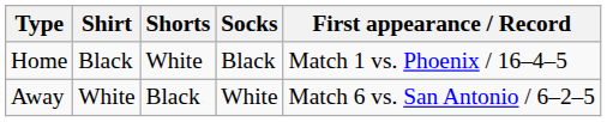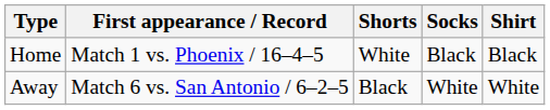 <table class="wikitable">
 <tr>
 <th>Type</th>
-<th>Shirt</th>
+<th>First appearance / Record</th>
 <th>Shorts</th>
 <th>Socks</th>
-<th>First appearance / Record</th>
+<th>Shirt</th>
 </tr>
 <tr>
 <td>Home</td>
-<td>Black</td>
+<td>Match 1 vs. <a href='#'>Phoenix</a> / 16–4–5</td>
 <td>White</td>
 <td>Black</td>
-<td>Match 1 vs. <a href='#'>Phoenix</a> / 16–4–5</td>
+<td>Black</td>
 </tr>
 <tr>
 <td>Away</td>
-<td>White</td>
+<td>Match 6 vs. <a href='#'>San Antonio</a> / 6–2–5</td>
 <td>Black</td>
 <td>White</td>
-<td>Match 6 vs. <a href='#'>San Antonio</a> / 6–2–5</td>
+<td>White</td>
 </tr>
 </table>
